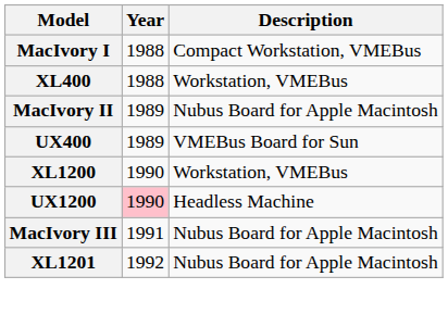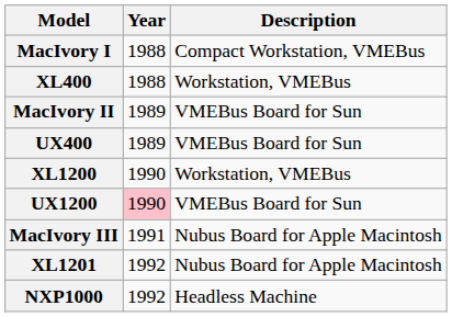 <table class="wikitable plainrowheaders">
 <tr>
 <th scope="col">Model</th>
 <th scope="col">Year</th>
 <th scope="col">Description</th>
 </tr>
 <tr>
 <th scope="row">MacIvory I</th>
 <td>1988</td>
 <td>Compact Workstation, VMEBus</td>
 </tr>
 <tr>
 <th scope="row">XL400</th>
 <td>1988</td>
 <td>Workstation, VMEBus</td>
 </tr>
 <tr>
 <th scope="row">MacIvory II</th>
 <td>1989</td>
-<td>Nubus Board for Apple Macintosh</td>
+<td>VMEBus Board for Sun</td>
 </tr>
 <tr>
 <th scope="row">UX400</th>
 <td>1989</td>
 <td>VMEBus Board for Sun</td>
 </tr>
 <tr>
 <th scope="row">XL1200</th>
 <td>1990</td>
 <td>Workstation, VMEBus</td>
 </tr>
 <tr>
 <th scope="row">UX1200</th>
 <td style="background: pink;">1990</td>
-<td>Headless Machine</td>
+<td>VMEBus Board for Sun</td>
 </tr>
 <tr>
 <th scope="row">MacIvory III</th>
 <td>1991</td>
 <td>Nubus Board for Apple Macintosh</td>
 </tr>
 <tr>
 <th scope="row">XL1201</th>
 <td>1992</td>
 <td>Nubus Board for Apple Macintosh</td>
 </tr>
+<tr>
+<th scope="row">NXP1000</th>
+<td>1992</td>
+<td>Headless Machine</td>
+</tr>
 </table>
